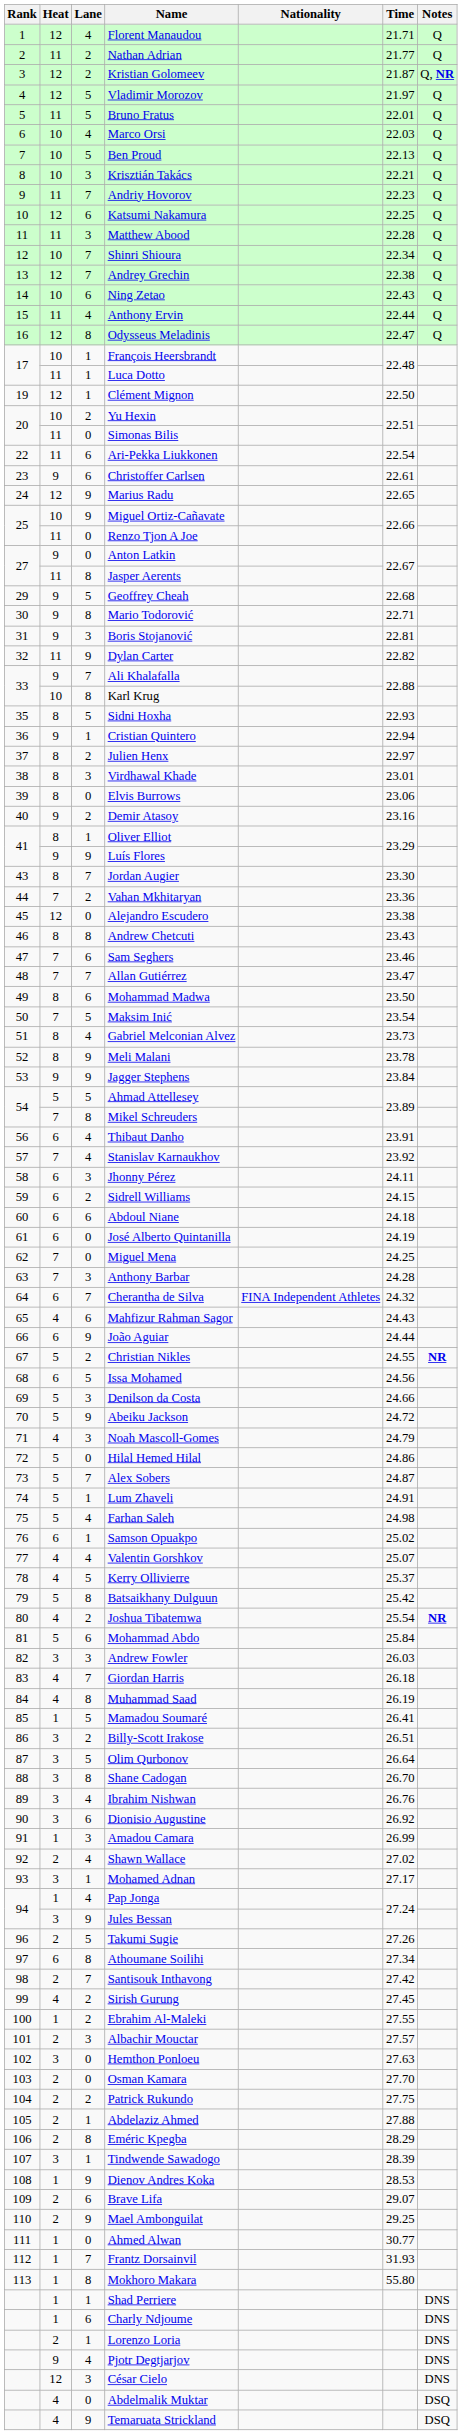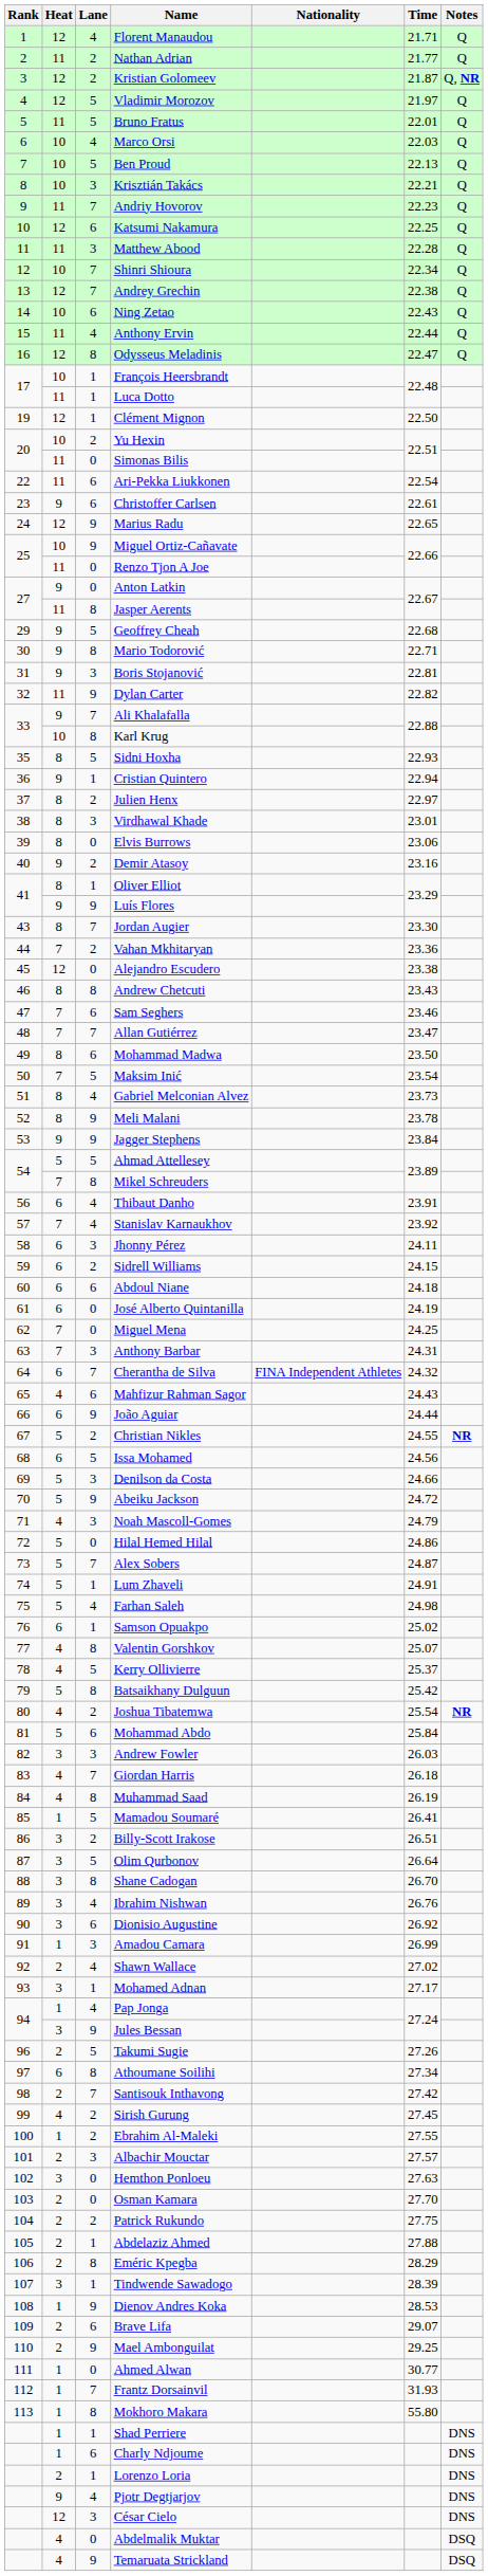 <table class="wikitable sortable" style="text-align:center">
 <tr>
 <th>Rank</th>
 <th>Heat</th>
 <th>Lane</th>
 <th>Name</th>
 <th>Nationality</th>
 <th>Time</th>
 <th>Notes</th>
 </tr>
 <tr bgcolor=ccffcc>
 <td>1</td>
 <td>12</td>
 <td>4</td>
 <td align=left><a href='#'>Florent Manaudou</a></td>
 <td align=left></td>
 <td>21.71</td>
 <td>Q</td>
 </tr>
 <tr bgcolor=ccffcc>
 <td>2</td>
 <td>11</td>
 <td>2</td>
 <td align=left><a href='#'>Nathan Adrian</a></td>
 <td align=left></td>
 <td>21.77</td>
 <td>Q</td>
 </tr>
 <tr bgcolor=ccffcc>
 <td>3</td>
 <td>12</td>
 <td>2</td>
 <td align=left><a href='#'>Kristian Golomeev</a></td>
 <td align=left></td>
 <td>21.87</td>
 <td>Q, <strong><a href='#'>NR</a></strong></td>
 </tr>
 <tr bgcolor=ccffcc>
 <td>4</td>
 <td>12</td>
 <td>5</td>
 <td align=left><a href='#'>Vladimir Morozov</a></td>
 <td align=left></td>
 <td>21.97</td>
 <td>Q</td>
 </tr>
 <tr bgcolor=ccffcc>
 <td>5</td>
 <td>11</td>
 <td>5</td>
 <td align=left><a href='#'>Bruno Fratus</a></td>
 <td align=left></td>
 <td>22.01</td>
 <td>Q</td>
 </tr>
 <tr bgcolor=ccffcc>
 <td>6</td>
 <td>10</td>
 <td>4</td>
 <td align=left><a href='#'>Marco Orsi</a></td>
 <td align=left></td>
 <td>22.03</td>
 <td>Q</td>
 </tr>
 <tr bgcolor=ccffcc>
 <td>7</td>
 <td>10</td>
 <td>5</td>
 <td align=left><a href='#'>Ben Proud</a></td>
 <td align=left></td>
 <td>22.13</td>
 <td>Q</td>
 </tr>
 <tr bgcolor=ccffcc>
 <td>8</td>
 <td>10</td>
 <td>3</td>
 <td align=left><a href='#'>Krisztián Takács</a></td>
 <td align=left></td>
 <td>22.21</td>
 <td>Q</td>
 </tr>
 <tr bgcolor=ccffcc>
 <td>9</td>
 <td>11</td>
 <td>7</td>
 <td align=left><a href='#'>Andriy Hovorov</a></td>
 <td align=left></td>
 <td>22.23</td>
 <td>Q</td>
 </tr>
 <tr bgcolor=ccffcc>
 <td>10</td>
 <td>12</td>
 <td>6</td>
 <td align=left><a href='#'>Katsumi Nakamura</a></td>
 <td align=left></td>
 <td>22.25</td>
 <td>Q</td>
 </tr>
 <tr bgcolor=ccffcc>
 <td>11</td>
 <td>11</td>
 <td>3</td>
 <td align=left><a href='#'>Matthew Abood</a></td>
 <td align=left></td>
 <td>22.28</td>
 <td>Q</td>
 </tr>
 <tr bgcolor=ccffcc>
 <td>12</td>
 <td>10</td>
 <td>7</td>
 <td align=left><a href='#'>Shinri Shioura</a></td>
 <td align=left></td>
 <td>22.34</td>
 <td>Q</td>
 </tr>
 <tr bgcolor=ccffcc>
 <td>13</td>
 <td>12</td>
 <td>7</td>
 <td align=left><a href='#'>Andrey Grechin</a></td>
 <td align=left></td>
 <td>22.38</td>
 <td>Q</td>
 </tr>
 <tr bgcolor=ccffcc>
 <td>14</td>
 <td>10</td>
 <td>6</td>
 <td align=left><a href='#'>Ning Zetao</a></td>
 <td align=left></td>
 <td>22.43</td>
 <td>Q</td>
 </tr>
 <tr bgcolor=ccffcc>
 <td>15</td>
 <td>11</td>
 <td>4</td>
 <td align=left><a href='#'>Anthony Ervin</a></td>
 <td align=left></td>
 <td>22.44</td>
 <td>Q</td>
 </tr>
 <tr bgcolor=ccffcc>
 <td>16</td>
 <td>12</td>
 <td>8</td>
 <td align=left><a href='#'>Odysseus Meladinis</a></td>
 <td align=left></td>
 <td>22.47</td>
 <td>Q</td>
 </tr>
 <tr>
 <td rowspan=2>17</td>
 <td>10</td>
 <td>1</td>
 <td align=left><a href='#'>François Heersbrandt</a></td>
 <td align=left></td>
 <td rowspan=2>22.48</td>
 <td></td>
 </tr>
 <tr>
 <td>11</td>
 <td>1</td>
 <td align=left><a href='#'>Luca Dotto</a></td>
 <td align=left></td>
 <td></td>
 </tr>
 <tr>
 <td>19</td>
 <td>12</td>
 <td>1</td>
 <td align=left><a href='#'>Clément Mignon</a></td>
 <td align=left></td>
 <td>22.50</td>
 <td></td>
 </tr>
 <tr>
 <td rowspan=2>20</td>
 <td>10</td>
 <td>2</td>
 <td align=left><a href='#'>Yu Hexin</a></td>
 <td align=left></td>
 <td rowspan=2>22.51</td>
 <td></td>
 </tr>
 <tr>
 <td>11</td>
 <td>0</td>
 <td align=left><a href='#'>Simonas Bilis</a></td>
 <td align=left></td>
 <td></td>
 </tr>
 <tr>
 <td>22</td>
 <td>11</td>
 <td>6</td>
 <td align=left><a href='#'>Ari-Pekka Liukkonen</a></td>
 <td align=left></td>
 <td>22.54</td>
 <td></td>
 </tr>
 <tr>
 <td>23</td>
 <td>9</td>
 <td>6</td>
 <td align=left><a href='#'>Christoffer Carlsen</a></td>
 <td align=left></td>
 <td>22.61</td>
 <td></td>
 </tr>
 <tr>
 <td>24</td>
 <td>12</td>
 <td>9</td>
 <td align=left><a href='#'>Marius Radu</a></td>
 <td align=left></td>
 <td>22.65</td>
 <td></td>
 </tr>
 <tr>
 <td rowspan=2>25</td>
 <td>10</td>
 <td>9</td>
 <td align=left><a href='#'>Miguel Ortiz-Cañavate</a></td>
 <td align=left></td>
 <td rowspan=2>22.66</td>
 <td></td>
 </tr>
 <tr>
 <td>11</td>
 <td>0</td>
 <td align=left><a href='#'>Renzo Tjon A Joe</a></td>
 <td align=left></td>
 <td></td>
 </tr>
 <tr>
 <td rowspan=2>27</td>
 <td>9</td>
 <td>0</td>
 <td align=left><a href='#'>Anton Latkin</a></td>
 <td align=left></td>
 <td rowspan=2>22.67</td>
 <td></td>
 </tr>
 <tr>
 <td>11</td>
 <td>8</td>
 <td align=left><a href='#'>Jasper Aerents</a></td>
 <td align=left></td>
 <td></td>
 </tr>
 <tr>
 <td>29</td>
 <td>9</td>
 <td>5</td>
 <td align=left><a href='#'>Geoffrey Cheah</a></td>
 <td align=left></td>
 <td>22.68</td>
 <td></td>
 </tr>
 <tr>
 <td>30</td>
 <td>9</td>
 <td>8</td>
 <td align=left><a href='#'>Mario Todorović</a></td>
 <td align=left></td>
 <td>22.71</td>
 <td></td>
 </tr>
 <tr>
 <td>31</td>
 <td>9</td>
 <td>3</td>
 <td align=left><a href='#'>Boris Stojanović</a></td>
 <td align=left></td>
 <td>22.81</td>
 <td></td>
 </tr>
 <tr>
 <td>32</td>
 <td>11</td>
 <td>9</td>
 <td align=left><a href='#'>Dylan Carter</a></td>
 <td align=left></td>
 <td>22.82</td>
 <td></td>
 </tr>
 <tr>
 <td rowspan=2>33</td>
 <td>9</td>
 <td>7</td>
 <td align=left><a href='#'>Ali Khalafalla</a></td>
 <td align=left></td>
 <td rowspan=2>22.88</td>
 <td></td>
 </tr>
 <tr>
 <td>10</td>
 <td>8</td>
 <td align=left>Karl Krug</td>
 <td align=left></td>
 <td></td>
 </tr>
 <tr>
 <td>35</td>
 <td>8</td>
 <td>5</td>
 <td align=left><a href='#'>Sidni Hoxha</a></td>
 <td align=left></td>
 <td>22.93</td>
 <td></td>
 </tr>
 <tr>
 <td>36</td>
 <td>9</td>
 <td>1</td>
 <td align=left><a href='#'>Cristian Quintero</a></td>
 <td align=left></td>
 <td>22.94</td>
 <td></td>
 </tr>
 <tr>
 <td>37</td>
 <td>8</td>
 <td>2</td>
 <td align=left><a href='#'>Julien Henx</a></td>
 <td align=left></td>
 <td>22.97</td>
 <td></td>
 </tr>
 <tr>
 <td>38</td>
 <td>8</td>
 <td>3</td>
 <td align=left><a href='#'>Virdhawal Khade</a></td>
 <td align=left></td>
 <td>23.01</td>
 <td></td>
 </tr>
 <tr>
 <td>39</td>
 <td>8</td>
 <td>0</td>
 <td align=left><a href='#'>Elvis Burrows</a></td>
 <td align=left></td>
 <td>23.06</td>
 <td></td>
 </tr>
 <tr>
 <td>40</td>
 <td>9</td>
 <td>2</td>
 <td align=left><a href='#'>Demir Atasoy</a></td>
 <td align=left></td>
 <td>23.16</td>
 <td></td>
 </tr>
 <tr>
 <td rowspan=2>41</td>
 <td>8</td>
 <td>1</td>
 <td align=left><a href='#'>Oliver Elliot</a></td>
 <td align=left></td>
 <td rowspan=2>23.29</td>
 <td></td>
 </tr>
 <tr>
 <td>9</td>
 <td>9</td>
 <td align=left><a href='#'>Luís Flores</a></td>
 <td align=left></td>
 <td></td>
 </tr>
 <tr>
 <td>43</td>
 <td>8</td>
 <td>7</td>
 <td align=left><a href='#'>Jordan Augier</a></td>
 <td align=left></td>
 <td>23.30</td>
 <td></td>
 </tr>
 <tr>
 <td>44</td>
 <td>7</td>
 <td>2</td>
 <td align=left><a href='#'>Vahan Mkhitaryan</a></td>
 <td align=left></td>
 <td>23.36</td>
 <td></td>
 </tr>
 <tr>
 <td>45</td>
 <td>12</td>
 <td>0</td>
 <td align=left><a href='#'>Alejandro Escudero</a></td>
 <td align=left></td>
 <td>23.38</td>
 <td></td>
 </tr>
 <tr>
 <td>46</td>
 <td>8</td>
 <td>8</td>
 <td align=left><a href='#'>Andrew Chetcuti</a></td>
 <td align=left></td>
 <td>23.43</td>
 <td></td>
 </tr>
 <tr>
 <td>47</td>
 <td>7</td>
 <td>6</td>
 <td align=left><a href='#'>Sam Seghers</a></td>
 <td align=left></td>
 <td>23.46</td>
 <td></td>
 </tr>
 <tr>
 <td>48</td>
 <td>7</td>
 <td>7</td>
 <td align=left><a href='#'>Allan Gutiérrez</a></td>
 <td align=left></td>
 <td>23.47</td>
 <td></td>
 </tr>
 <tr>
 <td>49</td>
 <td>8</td>
 <td>6</td>
 <td align=left><a href='#'>Mohammad Madwa</a></td>
 <td align=left></td>
 <td>23.50</td>
 <td></td>
 </tr>
 <tr>
 <td>50</td>
 <td>7</td>
 <td>5</td>
 <td align=left><a href='#'>Maksim Inić</a></td>
 <td align=left></td>
 <td>23.54</td>
 <td></td>
 </tr>
 <tr>
 <td>51</td>
 <td>8</td>
 <td>4</td>
 <td align=left><a href='#'>Gabriel Melconian Alvez</a></td>
 <td align=left></td>
 <td>23.73</td>
 <td></td>
 </tr>
 <tr>
 <td>52</td>
 <td>8</td>
 <td>9</td>
 <td align=left><a href='#'>Meli Malani</a></td>
 <td align=left></td>
 <td>23.78</td>
 <td></td>
 </tr>
 <tr>
 <td>53</td>
 <td>9</td>
 <td>9</td>
 <td align=left><a href='#'>Jagger Stephens</a></td>
 <td align=left></td>
 <td>23.84</td>
 <td></td>
 </tr>
 <tr>
 <td rowspan=2>54</td>
 <td>5</td>
 <td>5</td>
 <td align=left><a href='#'>Ahmad Attellesey</a></td>
 <td align=left></td>
 <td rowspan=2>23.89</td>
 <td></td>
 </tr>
 <tr>
 <td>7</td>
 <td>8</td>
 <td align=left><a href='#'>Mikel Schreuders</a></td>
 <td align=left></td>
 <td></td>
 </tr>
 <tr>
 <td>56</td>
 <td>6</td>
 <td>4</td>
 <td align=left><a href='#'>Thibaut Danho</a></td>
 <td align=left></td>
 <td>23.91</td>
 <td></td>
 </tr>
 <tr>
 <td>57</td>
 <td>7</td>
 <td>4</td>
 <td align=left><a href='#'>Stanislav Karnaukhov</a></td>
 <td align=left></td>
 <td>23.92</td>
 <td></td>
 </tr>
 <tr>
 <td>58</td>
 <td>6</td>
 <td>3</td>
 <td align=left><a href='#'>Jhonny Pérez</a></td>
 <td align=left></td>
 <td>24.11</td>
 <td></td>
 </tr>
 <tr>
 <td>59</td>
 <td>6</td>
 <td>2</td>
 <td align=left><a href='#'>Sidrell Williams</a></td>
 <td align=left></td>
 <td>24.15</td>
 <td></td>
 </tr>
 <tr>
 <td>60</td>
 <td>6</td>
 <td>6</td>
 <td align=left><a href='#'>Abdoul Niane</a></td>
 <td align=left></td>
 <td>24.18</td>
 <td></td>
 </tr>
 <tr>
 <td>61</td>
 <td>6</td>
 <td>0</td>
 <td align=left><a href='#'>José Alberto Quintanilla</a></td>
 <td align=left></td>
 <td>24.19</td>
 <td></td>
 </tr>
 <tr>
 <td>62</td>
 <td>7</td>
 <td>0</td>
 <td align=left><a href='#'>Miguel Mena</a></td>
 <td align=left></td>
 <td>24.25</td>
 <td></td>
 </tr>
 <tr>
 <td>63</td>
 <td>7</td>
 <td>3</td>
 <td align=left><a href='#'>Anthony Barbar</a></td>
 <td align=left></td>
-<td>24.28</td>
+<td>24.31</td>
 <td></td>
 </tr>
 <tr>
 <td>64</td>
 <td>6</td>
 <td>7</td>
 <td align=left><a href='#'>Cherantha de Silva</a></td>
 <td align=left><a href='#'>FINA Independent Athletes</a></td>
 <td>24.32</td>
 <td></td>
 </tr>
 <tr>
 <td>65</td>
 <td>4</td>
 <td>6</td>
 <td align=left><a href='#'>Mahfizur Rahman Sagor</a></td>
 <td align=left></td>
 <td>24.43</td>
 <td></td>
 </tr>
 <tr>
 <td>66</td>
 <td>6</td>
 <td>9</td>
 <td align=left><a href='#'>João Aguiar</a></td>
 <td align=left></td>
 <td>24.44</td>
 <td></td>
 </tr>
 <tr>
 <td>67</td>
 <td>5</td>
 <td>2</td>
 <td align=left><a href='#'>Christian Nikles</a></td>
 <td align=left></td>
 <td>24.55</td>
 <td><strong><a href='#'>NR</a></strong></td>
 </tr>
 <tr>
 <td>68</td>
 <td>6</td>
 <td>5</td>
 <td align=left><a href='#'>Issa Mohamed</a></td>
 <td align=left></td>
 <td>24.56</td>
 <td></td>
 </tr>
 <tr>
 <td>69</td>
 <td>5</td>
 <td>3</td>
 <td align=left><a href='#'>Denilson da Costa</a></td>
 <td align=left></td>
 <td>24.66</td>
 <td></td>
 </tr>
 <tr>
 <td>70</td>
 <td>5</td>
 <td>9</td>
 <td align=left><a href='#'>Abeiku Jackson</a></td>
 <td align=left></td>
 <td>24.72</td>
 <td></td>
 </tr>
 <tr>
 <td>71</td>
 <td>4</td>
 <td>3</td>
 <td align=left><a href='#'>Noah Mascoll-Gomes</a></td>
 <td align=left></td>
 <td>24.79</td>
 <td></td>
 </tr>
 <tr>
 <td>72</td>
 <td>5</td>
 <td>0</td>
 <td align=left><a href='#'>Hilal Hemed Hilal</a></td>
 <td align=left></td>
 <td>24.86</td>
 <td></td>
 </tr>
 <tr>
 <td>73</td>
 <td>5</td>
 <td>7</td>
 <td align=left><a href='#'>Alex Sobers</a></td>
 <td align=left></td>
 <td>24.87</td>
 <td></td>
 </tr>
 <tr>
 <td>74</td>
 <td>5</td>
 <td>1</td>
 <td align=left><a href='#'>Lum Zhaveli</a></td>
 <td align=left></td>
 <td>24.91</td>
 <td></td>
 </tr>
 <tr>
 <td>75</td>
 <td>5</td>
 <td>4</td>
 <td align=left><a href='#'>Farhan Saleh</a></td>
 <td align=left></td>
 <td>24.98</td>
 <td></td>
 </tr>
 <tr>
 <td>76</td>
 <td>6</td>
 <td>1</td>
 <td align=left><a href='#'>Samson Opuakpo</a></td>
 <td align=left></td>
 <td>25.02</td>
 <td></td>
 </tr>
 <tr>
 <td>77</td>
 <td>4</td>
-<td>4</td>
+<td>8</td>
 <td align=left><a href='#'>Valentin Gorshkov</a></td>
 <td align=left></td>
 <td>25.07</td>
 <td></td>
 </tr>
 <tr>
 <td>78</td>
 <td>4</td>
 <td>5</td>
 <td align=left><a href='#'>Kerry Ollivierre</a></td>
 <td align=left></td>
 <td>25.37</td>
 <td></td>
 </tr>
 <tr>
 <td>79</td>
 <td>5</td>
 <td>8</td>
 <td align=left><a href='#'>Batsaikhany Dulguun</a></td>
 <td align=left></td>
 <td>25.42</td>
 <td></td>
 </tr>
 <tr>
 <td>80</td>
 <td>4</td>
 <td>2</td>
 <td align=left><a href='#'>Joshua Tibatemwa</a></td>
 <td align=left></td>
 <td>25.54</td>
 <td><strong><a href='#'>NR</a></strong></td>
 </tr>
 <tr>
 <td>81</td>
 <td>5</td>
 <td>6</td>
 <td align=left><a href='#'>Mohammad Abdo</a></td>
 <td align=left></td>
 <td>25.84</td>
 <td></td>
 </tr>
 <tr>
 <td>82</td>
 <td>3</td>
 <td>3</td>
 <td align=left><a href='#'>Andrew Fowler</a></td>
 <td align=left></td>
 <td>26.03</td>
 <td></td>
 </tr>
 <tr>
 <td>83</td>
 <td>4</td>
 <td>7</td>
 <td align=left><a href='#'>Giordan Harris</a></td>
 <td align=left></td>
 <td>26.18</td>
 <td></td>
 </tr>
 <tr>
 <td>84</td>
 <td>4</td>
 <td>8</td>
 <td align=left><a href='#'>Muhammad Saad</a></td>
 <td align=left></td>
 <td>26.19</td>
 <td></td>
 </tr>
 <tr>
 <td>85</td>
 <td>1</td>
 <td>5</td>
 <td align=left><a href='#'>Mamadou Soumaré</a></td>
 <td align=left></td>
 <td>26.41</td>
 <td></td>
 </tr>
 <tr>
 <td>86</td>
 <td>3</td>
 <td>2</td>
 <td align=left><a href='#'>Billy-Scott Irakose</a></td>
 <td align=left></td>
 <td>26.51</td>
 <td></td>
 </tr>
 <tr>
 <td>87</td>
 <td>3</td>
 <td>5</td>
 <td align=left><a href='#'>Olim Qurbonov</a></td>
 <td align=left></td>
 <td>26.64</td>
 <td></td>
 </tr>
 <tr>
 <td>88</td>
 <td>3</td>
 <td>8</td>
 <td align=left><a href='#'>Shane Cadogan</a></td>
 <td align=left></td>
 <td>26.70</td>
 <td></td>
 </tr>
 <tr>
 <td>89</td>
 <td>3</td>
 <td>4</td>
 <td align=left><a href='#'>Ibrahim Nishwan</a></td>
 <td align=left></td>
 <td>26.76</td>
 <td></td>
 </tr>
 <tr>
 <td>90</td>
 <td>3</td>
 <td>6</td>
 <td align=left><a href='#'>Dionisio Augustine</a></td>
 <td align=left></td>
 <td>26.92</td>
 <td></td>
 </tr>
 <tr>
 <td>91</td>
 <td>1</td>
 <td>3</td>
 <td align=left><a href='#'>Amadou Camara</a></td>
 <td align=left></td>
 <td>26.99</td>
 <td></td>
 </tr>
 <tr>
 <td>92</td>
 <td>2</td>
 <td>4</td>
 <td align=left><a href='#'>Shawn Wallace</a></td>
 <td align=left></td>
 <td>27.02</td>
 <td></td>
 </tr>
 <tr>
 <td>93</td>
 <td>3</td>
 <td>1</td>
 <td align=left><a href='#'>Mohamed Adnan</a></td>
 <td align=left></td>
 <td>27.17</td>
 <td></td>
 </tr>
 <tr>
 <td rowspan=2>94</td>
 <td>1</td>
 <td>4</td>
 <td align=left><a href='#'>Pap Jonga</a></td>
 <td align=left></td>
 <td rowspan=2>27.24</td>
 <td></td>
 </tr>
 <tr>
 <td>3</td>
 <td>9</td>
 <td align=left><a href='#'>Jules Bessan</a></td>
 <td align=left></td>
 <td></td>
 </tr>
 <tr>
 <td>96</td>
 <td>2</td>
 <td>5</td>
 <td align=left><a href='#'>Takumi Sugie</a></td>
 <td align=left></td>
 <td>27.26</td>
 <td></td>
 </tr>
 <tr>
 <td>97</td>
 <td>6</td>
 <td>8</td>
 <td align=left><a href='#'>Athoumane Soilihi</a></td>
 <td align=left></td>
 <td>27.34</td>
 <td></td>
 </tr>
 <tr>
 <td>98</td>
 <td>2</td>
 <td>7</td>
 <td align=left><a href='#'>Santisouk Inthavong</a></td>
 <td align=left></td>
 <td>27.42</td>
 <td></td>
 </tr>
 <tr>
 <td>99</td>
 <td>4</td>
 <td>2</td>
 <td align=left><a href='#'>Sirish Gurung</a></td>
 <td align=left></td>
 <td>27.45</td>
 <td></td>
 </tr>
 <tr>
 <td>100</td>
 <td>1</td>
 <td>2</td>
 <td align=left><a href='#'>Ebrahim Al-Maleki</a></td>
 <td align=left></td>
 <td>27.55</td>
 <td></td>
 </tr>
 <tr>
 <td>101</td>
 <td>2</td>
 <td>3</td>
 <td align=left><a href='#'>Albachir Mouctar</a></td>
 <td align=left></td>
 <td>27.57</td>
 <td></td>
 </tr>
 <tr>
 <td>102</td>
 <td>3</td>
 <td>0</td>
 <td align=left><a href='#'>Hemthon Ponloeu</a></td>
 <td align=left></td>
 <td>27.63</td>
 <td></td>
 </tr>
 <tr>
 <td>103</td>
 <td>2</td>
 <td>0</td>
 <td align=left><a href='#'>Osman Kamara</a></td>
 <td align=left></td>
 <td>27.70</td>
 <td></td>
 </tr>
 <tr>
 <td>104</td>
 <td>2</td>
 <td>2</td>
 <td align=left><a href='#'>Patrick Rukundo</a></td>
 <td align=left></td>
 <td>27.75</td>
 <td></td>
 </tr>
 <tr>
 <td>105</td>
 <td>2</td>
 <td>1</td>
 <td align=left><a href='#'>Abdelaziz Ahmed</a></td>
 <td align=left></td>
 <td>27.88</td>
 <td></td>
 </tr>
 <tr>
 <td>106</td>
 <td>2</td>
 <td>8</td>
 <td align=left><a href='#'>Eméric Kpegba</a></td>
 <td align=left></td>
 <td>28.29</td>
 <td></td>
 </tr>
 <tr>
 <td>107</td>
 <td>3</td>
 <td>1</td>
 <td align=left><a href='#'>Tindwende Sawadogo</a></td>
 <td align=left></td>
 <td>28.39</td>
 <td></td>
 </tr>
 <tr>
 <td>108</td>
 <td>1</td>
 <td>9</td>
 <td align=left><a href='#'>Dienov Andres Koka</a></td>
 <td align=left></td>
 <td>28.53</td>
 <td></td>
 </tr>
 <tr>
 <td>109</td>
 <td>2</td>
 <td>6</td>
 <td align=left><a href='#'>Brave Lifa</a></td>
 <td align=left></td>
 <td>29.07</td>
 <td></td>
 </tr>
 <tr>
 <td>110</td>
 <td>2</td>
 <td>9</td>
 <td align=left><a href='#'>Mael Ambonguilat</a></td>
 <td align=left></td>
 <td>29.25</td>
 <td></td>
 </tr>
 <tr>
 <td>111</td>
 <td>1</td>
 <td>0</td>
 <td align=left><a href='#'>Ahmed Alwan</a></td>
 <td align=left></td>
 <td>30.77</td>
 <td></td>
 </tr>
 <tr>
 <td>112</td>
 <td>1</td>
 <td>7</td>
 <td align=left><a href='#'>Frantz Dorsainvil</a></td>
 <td align=left></td>
 <td>31.93</td>
 <td></td>
 </tr>
 <tr>
 <td>113</td>
 <td>1</td>
 <td>8</td>
 <td align=left><a href='#'>Mokhoro Makara</a></td>
 <td align=left></td>
 <td>55.80</td>
 <td></td>
 </tr>
 <tr>
 <td></td>
 <td>1</td>
 <td>1</td>
 <td align=left><a href='#'>Shad Perriere</a></td>
 <td align=left></td>
 <td></td>
 <td>DNS</td>
 </tr>
 <tr>
 <td></td>
 <td>1</td>
 <td>6</td>
 <td align=left><a href='#'>Charly Ndjoume</a></td>
 <td align=left></td>
 <td></td>
 <td>DNS</td>
 </tr>
 <tr>
 <td></td>
 <td>2</td>
 <td>1</td>
 <td align=left><a href='#'>Lorenzo Loria</a></td>
 <td align=left></td>
 <td></td>
 <td>DNS</td>
 </tr>
 <tr>
 <td></td>
 <td>9</td>
 <td>4</td>
 <td align=left><a href='#'>Pjotr Degtjarjov</a></td>
 <td align=left></td>
 <td></td>
 <td>DNS</td>
 </tr>
 <tr>
 <td></td>
 <td>12</td>
 <td>3</td>
 <td align=left><a href='#'>César Cielo</a></td>
 <td align=left></td>
 <td></td>
 <td>DNS</td>
 </tr>
 <tr>
 <td></td>
 <td>4</td>
 <td>0</td>
 <td align=left><a href='#'>Abdelmalik Muktar</a></td>
 <td align=left></td>
 <td></td>
 <td>DSQ</td>
 </tr>
 <tr>
 <td></td>
 <td>4</td>
 <td>9</td>
 <td align=left><a href='#'>Temaruata Strickland</a></td>
 <td align=left></td>
 <td></td>
 <td>DSQ</td>
 </tr>
 </table>
